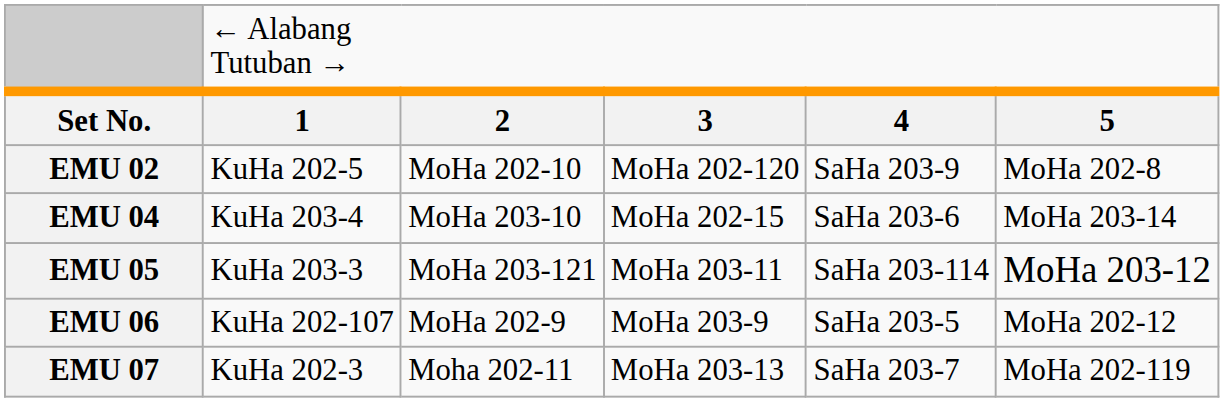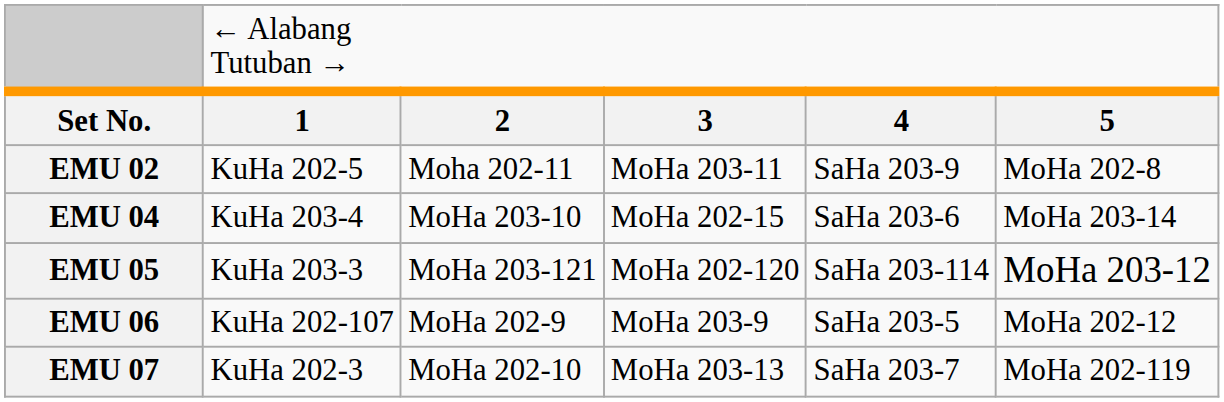 <table class="wikitable">
 <tr>
 <td style="background-color:#ccc; width:6em;"> </td>
 <td colspan="6"><div>← Alabang</div><div>Tutuban →</div></td>
 </tr>
 <tr style="border-top:solid 5px #ff9900;">
 <th>Set No.</th>
 <th>1</th>
 <th>2</th>
 <th>3</th>
 <th>4</th>
 <th>5</th>
 </tr>
 <tr>
 <th>EMU 02</th>
 <td>KuHa 202-5</td>
-<td>MoHa 202-10</td>
-<td>MoHa 202-120</td>
+<td>Moha 202-11</td>
+<td>MoHa 203-11</td>
 <td>SaHa 203-9</td>
 <td>MoHa 202-8</td>
 </tr>
 <tr>
 <th>EMU 04</th>
 <td>KuHa 203-4</td>
 <td>MoHa 203-10</td>
 <td>MoHa 202-15</td>
 <td>SaHa 203-6</td>
 <td>MoHa 203-14</td>
 </tr>
 <tr>
 <th>EMU 05</th>
 <td>KuHa 203-3</td>
 <td>MoHa 203-121</td>
-<td>MoHa 203-11</td>
+<td>MoHa 202-120</td>
 <td>SaHa 203-114</td>
 <td><big>MoHa 203-12</big></td>
 </tr>
 <tr>
 <th>EMU 06</th>
 <td>KuHa 202-107</td>
 <td>MoHa 202-9</td>
 <td>MoHa 203-9</td>
 <td>SaHa 203-5</td>
 <td>MoHa 202-12</td>
 </tr>
 <tr>
 <th>EMU 07</th>
 <td>KuHa 202-3</td>
-<td>Moha 202-11</td>
+<td>MoHa 202-10</td>
 <td>MoHa 203-13</td>
 <td>SaHa 203-7</td>
 <td>MoHa 202-119</td>
 </tr>
 </table>
